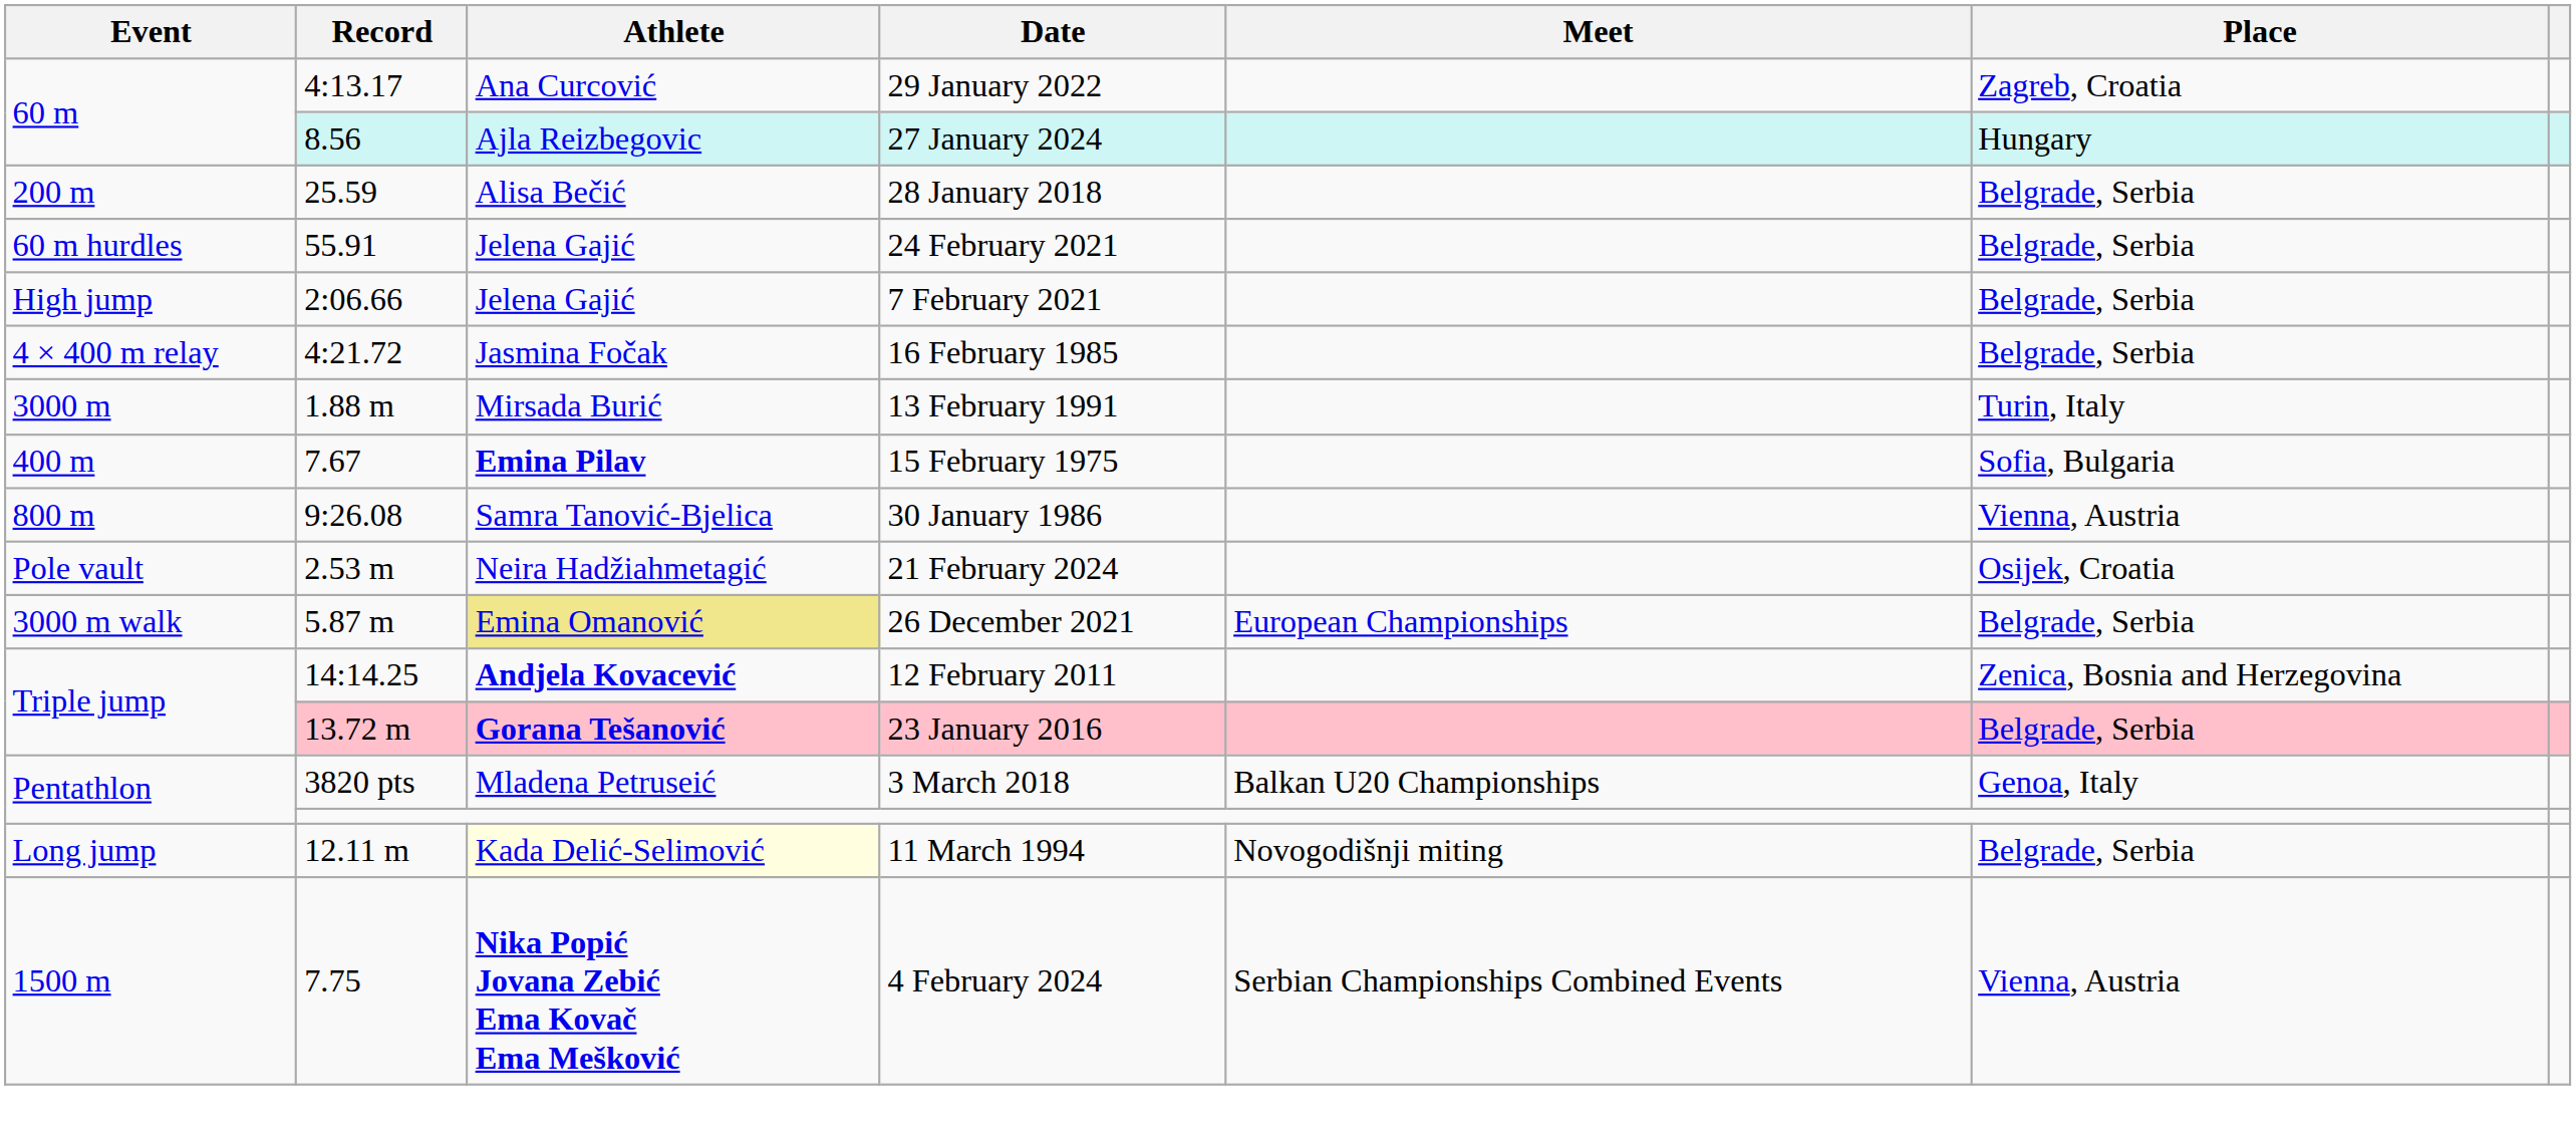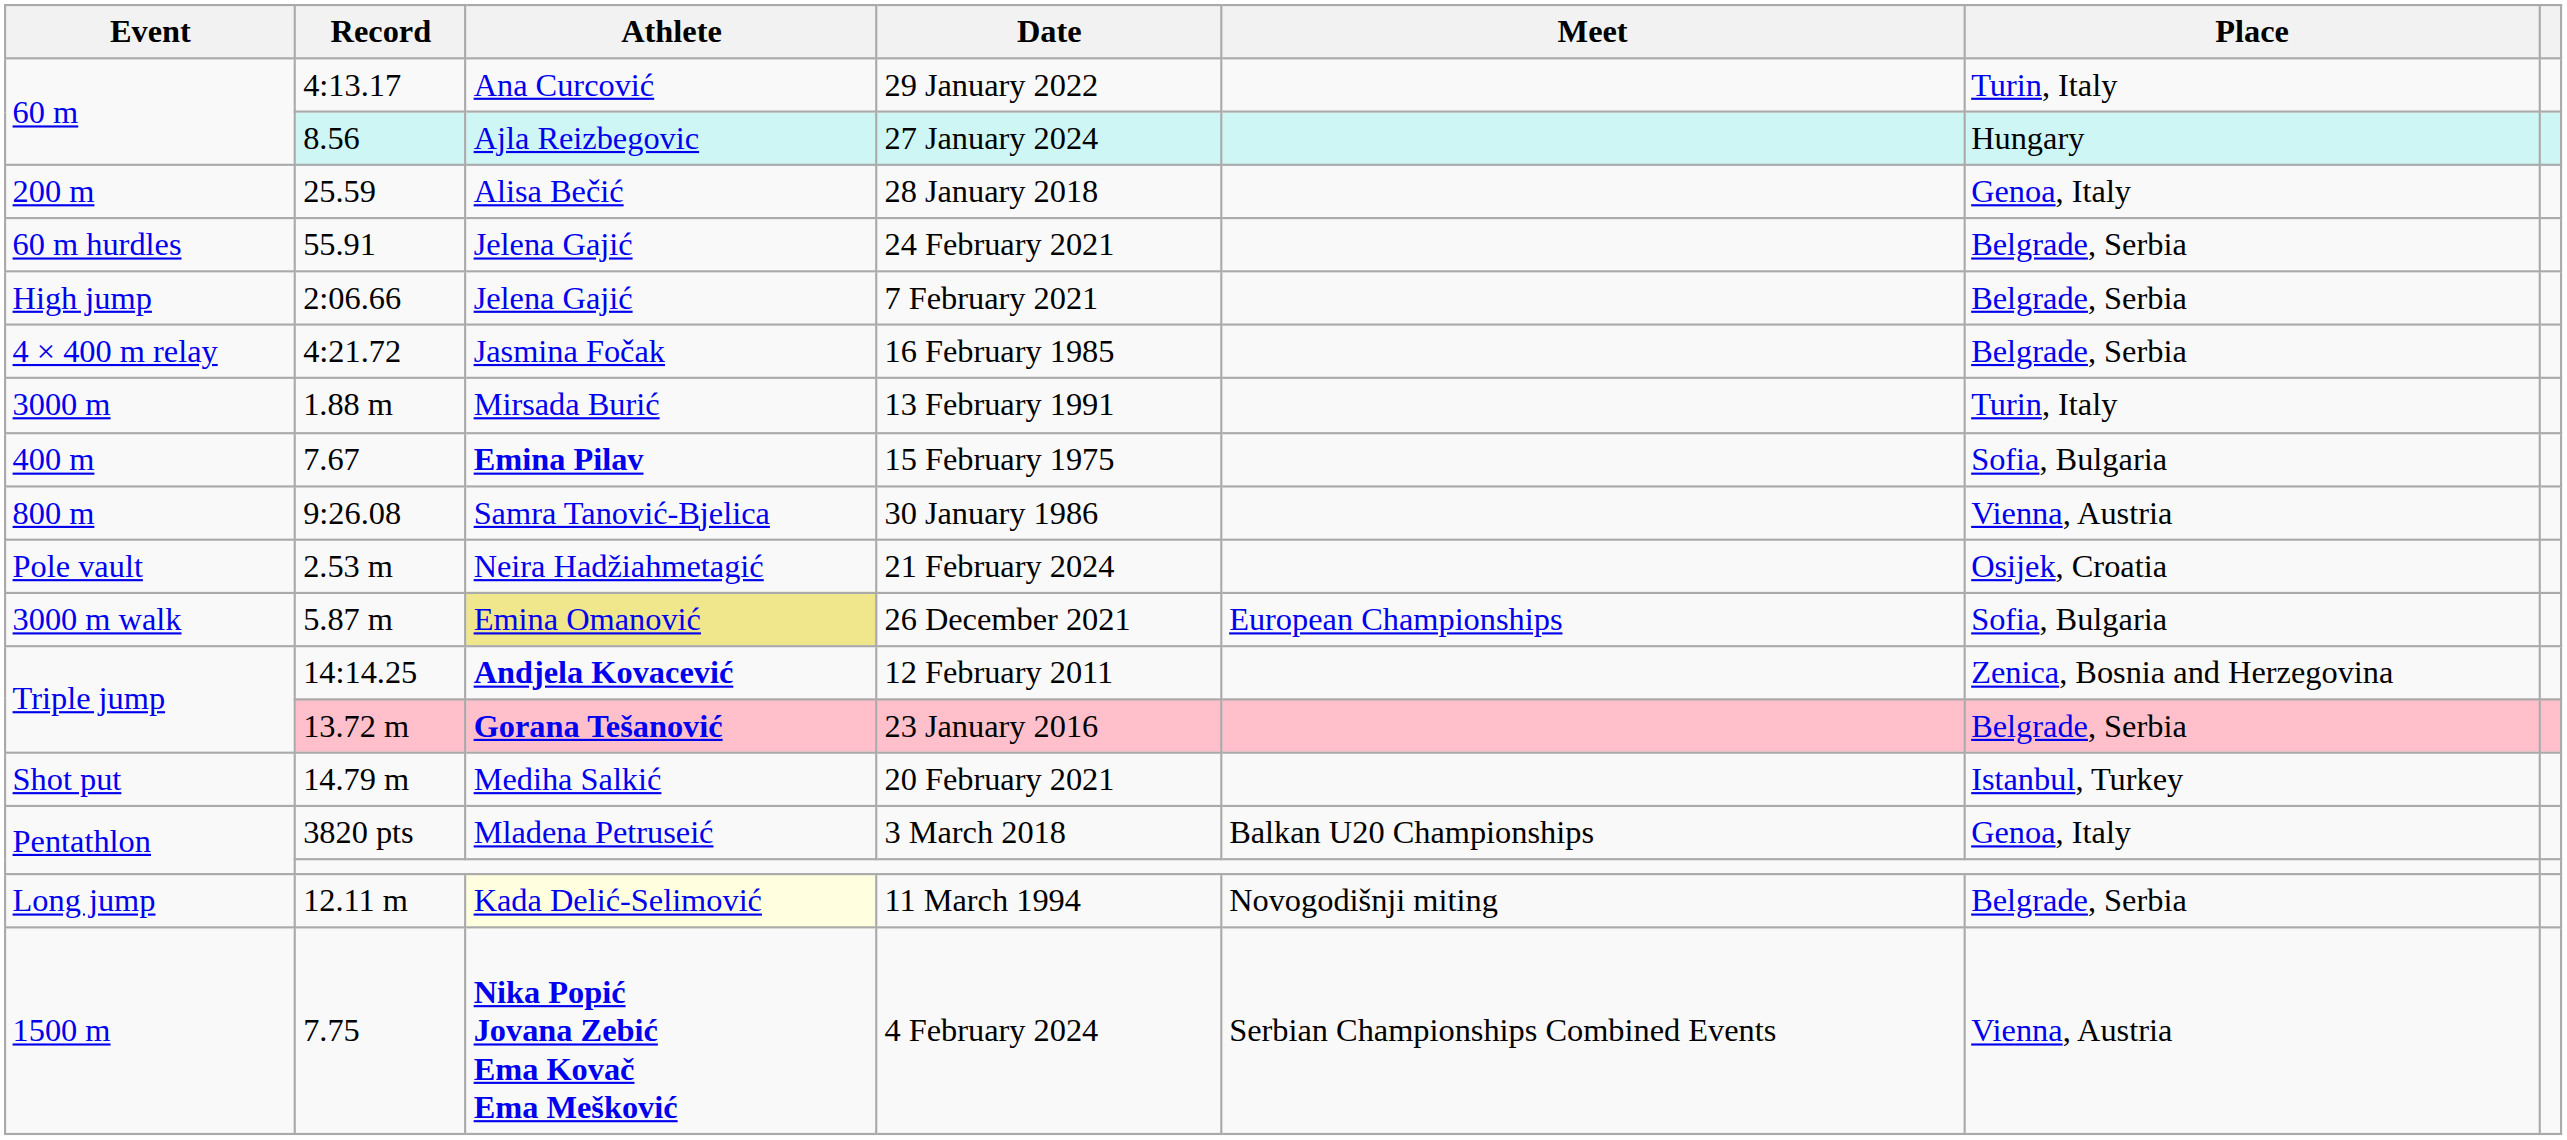 <table class="wikitable" style="font-size:95%; width: 95%;">
 <tr>
 <th>Event</th>
 <th>Record</th>
 <th>Athlete</th>
 <th>Date</th>
 <th>Meet</th>
 <th>Place</th>
 <th></th>
 </tr>
 <tr>
 <td rowspan=2><a href='#'>60 m</a></td>
 <td>4:13.17</td>
 <td><a href='#'>Ana Curcović</a></td>
 <td>29 January 2022</td>
 <td></td>
-<td><a href='#'>Zagreb</a>, Croatia</td>
+<td><a href='#'>Turin</a>, Italy</td>
 <td></td>
 </tr>
 <tr style="background:#cef6f5;">
 <td>8.56</td>
 <td><a href='#'>Ajla Reizbegovic</a></td>
 <td>27 January 2024</td>
 <td></td>
 <td>Hungary</td>
 <td></td>
 </tr>
 <tr>
 <td><a href='#'>200 m</a></td>
 <td>25.59</td>
 <td><a href='#'>Alisa Bečić</a></td>
 <td>28 January 2018</td>
 <td></td>
-<td><a href='#'>Belgrade</a>, Serbia</td>
+<td><a href='#'>Genoa</a>, Italy</td>
 <td></td>
 </tr>
 <tr>
 <td><a href='#'>60 m hurdles</a></td>
 <td>55.91</td>
 <td><a href='#'>Jelena Gajić</a></td>
 <td>24 February 2021</td>
 <td></td>
 <td><a href='#'>Belgrade</a>, Serbia</td>
 <td></td>
 </tr>
 <tr>
 <td><a href='#'>High jump</a></td>
 <td>2:06.66</td>
 <td><a href='#'>Jelena Gajić</a></td>
 <td>7 February 2021</td>
 <td></td>
 <td><a href='#'>Belgrade</a>, Serbia</td>
 <td></td>
 </tr>
 <tr>
 <td><a href='#'>4 × 400 m relay</a></td>
 <td>4:21.72</td>
 <td><a href='#'>Jasmina Fočak</a></td>
 <td>16 February 1985</td>
 <td></td>
 <td><a href='#'>Belgrade</a>, Serbia</td>
 <td></td>
 </tr>
 <tr>
 <td><a href='#'>3000 m</a></td>
 <td>1.88 m</td>
 <td><a href='#'>Mirsada Burić</a></td>
 <td>13 February 1991</td>
 <td></td>
 <td><a href='#'>Turin</a>, Italy</td>
 <td></td>
 </tr>
 <tr>
 <td><a href='#'>400 m</a></td>
 <td>7.67</td>
 <td><strong><a href='#'>Emina Pilav</a></strong></td>
 <td>15 February 1975</td>
 <td></td>
 <td><a href='#'>Sofia</a>, Bulgaria</td>
 <td></td>
 </tr>
 <tr>
 <td><a href='#'>800 m</a></td>
 <td>9:26.08</td>
 <td><a href='#'>Samra Tanović-Bjelica</a></td>
 <td>30 January 1986</td>
 <td></td>
 <td><a href='#'>Vienna</a>, Austria</td>
 <td></td>
 </tr>
 <tr>
 <td><a href='#'>Pole vault</a></td>
 <td>2.53 m</td>
 <td><a href='#'>Neira Hadžiahmetagić</a></td>
 <td>21 February 2024</td>
 <td></td>
 <td><a href='#'>Osijek</a>, Croatia</td>
 <td></td>
 </tr>
 <tr>
 <td><a href='#'>3000 m walk</a></td>
 <td>5.87 m</td>
 <td style="background: khaki;"><a href='#'>Emina Omanović</a></td>
 <td>26 December 2021</td>
 <td><a href='#'>European Championships</a></td>
-<td><a href='#'>Belgrade</a>, Serbia</td>
+<td><a href='#'>Sofia</a>, Bulgaria</td>
 <td></td>
 </tr>
 <tr>
 <td rowspan=2><a href='#'>Triple jump</a></td>
 <td>14:14.25</td>
 <td><strong><a href='#'>Andjela Kovacević</a></strong></td>
 <td>12 February 2011</td>
 <td></td>
 <td><a href='#'>Zenica</a>, Bosnia and Herzegovina</td>
 <td></td>
 </tr>
 <tr style="background:pink">
 <td>13.72 m</td>
 <td><strong><a href='#'>Gorana Tešanović</a></strong></td>
 <td>23 January 2016</td>
 <td></td>
 <td><a href='#'>Belgrade</a>, Serbia</td>
+<td></td>
+</tr>
+<tr>
+<td><a href='#'>Shot put</a></td>
+<td>14.79 m</td>
+<td><a href='#'>Mediha Salkić</a></td>
+<td>20 February 2021</td>
+<td></td>
+<td><a href='#'>Istanbul</a>, Turkey</td>
 <td></td>
 </tr>
 <tr>
 <td rowspan=2><a href='#'>Pentathlon</a></td>
 <td>3820 pts</td>
 <td><a href='#'>Mladena Petruseić</a></td>
 <td>3 March 2018</td>
 <td>Balkan U20 Championships</td>
 <td><a href='#'>Genoa</a>, Italy</td>
 <td></td>
 </tr>
 <tr>
 <td colspan=5></td>
 <td></td>
 </tr>
 <tr>
 <td><a href='#'>Long jump</a></td>
 <td>12.11 m</td>
 <td style="background: lightyellow;"><a href='#'>Kada Delić-Selimović</a></td>
 <td>11 March 1994</td>
 <td>Novogodišnji miting</td>
 <td><a href='#'>Belgrade</a>, Serbia</td>
 <td></td>
 </tr>
 <tr>
 <td><a href='#'>1500 m</a></td>
 <td>7.75</td>
 <td><strong><br><a href='#'>Nika Popić</a><br><a href='#'>Jovana Zebić</a><br><a href='#'>Ema Kovač</a><br><a href='#'>Ema Mešković</a></strong></td>
 <td>4 February 2024</td>
 <td>Serbian Championships Combined Events</td>
 <td><a href='#'>Vienna</a>, Austria</td>
 <td></td>
 </tr>
 </table>
